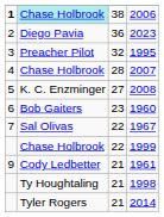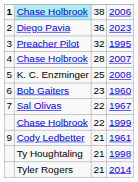 <table class="wikitable">
 <tr>
 </tr>
 <tr>
 <td><strong>1</strong></td>
 <td style="background: paleturquoise;"><a href='#'>Chase Holbrook</a></td>
 <td><abbr>38</abbr></td>
 <td><a href='#'>2006</a></td>
 </tr>
 <tr>
 <td>2</td>
 <td><a href='#'>Diego Pavia</a></td>
 <td><abbr>36</abbr></td>
 <td><a href='#'>2023</a></td>
 </tr>
 <tr>
 <td>3</td>
 <td><a href='#'>Preacher Pilot</a></td>
 <td><abbr>32</abbr></td>
 <td><a href='#'>1995</a></td>
 </tr>
 <tr>
 <td>4</td>
 <td><a href='#'>Chase Holbrook</a></td>
 <td><abbr>28</abbr></td>
 <td><a href='#'>2007</a></td>
 </tr>
 <tr>
 <td>5</td>
 <td>K. C. Enzminger</td>
-<td><abbr>27</abbr></td>
+<td><abbr>25</abbr></td>
 <td><a href='#'>2008</a></td>
 </tr>
 <tr>
 <td>6</td>
 <td><a href='#'>Bob Gaiters</a></td>
 <td><abbr>23</abbr></td>
 <td><a href='#'>1960</a></td>
 </tr>
 <tr>
 <td>7</td>
 <td><a href='#'>Sal Olivas</a></td>
 <td><abbr>22</abbr></td>
 <td><a href='#'>1967</a></td>
 </tr>
 <tr>
 <td></td>
 <td><a href='#'>Chase Holbrook</a></td>
 <td><abbr>22</abbr></td>
 <td><a href='#'>1999</a></td>
 </tr>
 <tr>
 <td>9</td>
 <td><a href='#'>Cody Ledbetter</a></td>
 <td><abbr>21</abbr></td>
 <td><a href='#'>1961</a></td>
 </tr>
 <tr>
 <td></td>
 <td>Ty Houghtaling</td>
 <td><abbr>21</abbr></td>
 <td><a href='#'>1998</a></td>
 </tr>
 <tr>
 <td></td>
 <td>Tyler Rogers</td>
 <td><abbr>21</abbr></td>
 <td><a href='#'>2014</a></td>
 </tr>
 </table>
